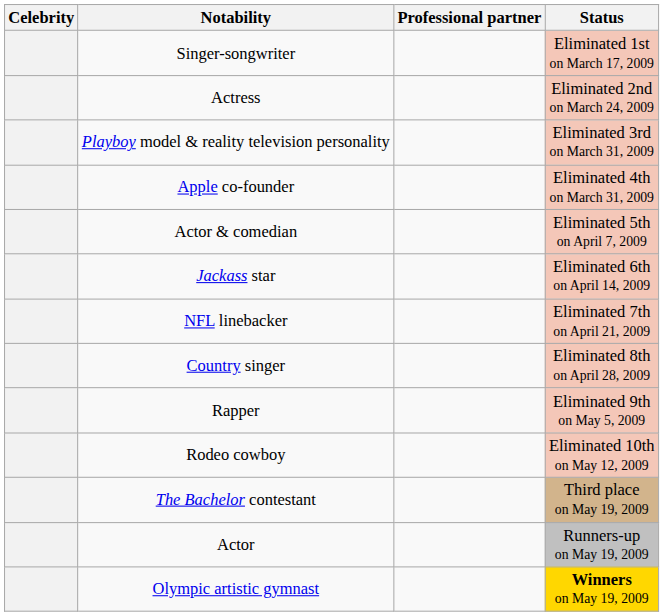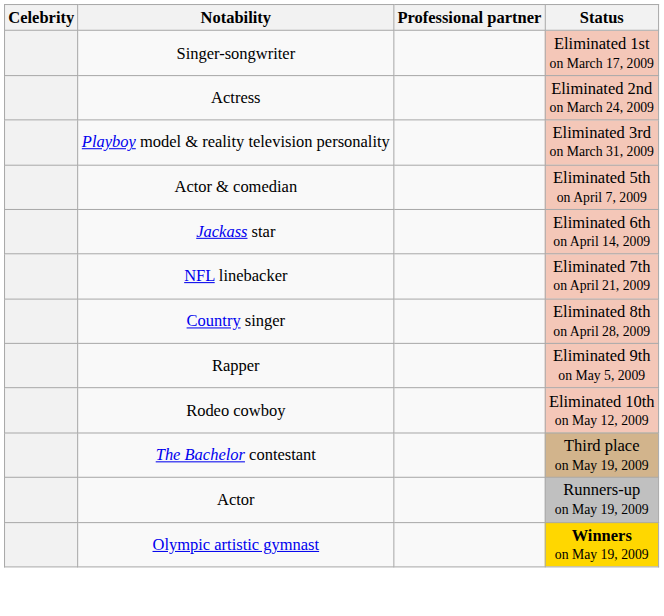 <table class="wikitable sortable" style="text-align:center;">
 <tr>
 <th scope="col">Celebrity</th>
 <th scope="col" class="unsortable">Notability</th>
 <th scope="col">Professional partner</th>
 <th scope="col">Status</th>
 </tr>
 <tr>
 <th scope="row"></th>
 <td>Singer-songwriter</td>
 <td></td>
 <td style="background:#f4c7b8;">Eliminated 1st<br><small>on March 17, 2009</small></td>
 </tr>
 <tr>
 <th scope="row"></th>
 <td>Actress</td>
 <td></td>
 <td style="background:#f4c7b8;">Eliminated 2nd<br><small>on March 24, 2009</small></td>
 </tr>
 <tr>
 <th scope="row"></th>
 <td><em><a href='#'>Playboy</a></em> model & reality television personality</td>
 <td></td>
 <td style="background:#f4c7b8;">Eliminated 3rd<br><small>on March 31, 2009</small></td>
-</tr>
-<tr>
-<th scope="row"></th>
-<td><a href='#'>Apple</a> co-founder</td>
-<td></td>
-<td style="background:#f4c7b8;">Eliminated 4th<br><small>on March 31, 2009</small></td>
 </tr>
 <tr>
 <th scope="row"></th>
 <td>Actor & comedian</td>
 <td></td>
 <td style="background:#f4c7b8;">Eliminated 5th<br><small>on April 7, 2009</small></td>
 </tr>
 <tr>
 <th scope="row"></th>
 <td><em><a href='#'>Jackass</a></em> star</td>
 <td></td>
 <td style="background:#f4c7b8;">Eliminated 6th<br><small>on April 14, 2009</small></td>
 </tr>
 <tr>
 <th scope="row"></th>
 <td><a href='#'>NFL</a> linebacker</td>
 <td></td>
 <td style="background:#f4c7b8;">Eliminated 7th<br><small>on April 21, 2009</small></td>
 </tr>
 <tr>
 <th scope="row"></th>
 <td><a href='#'>Country</a> singer</td>
 <td></td>
 <td style="background:#f4c7b8;">Eliminated 8th<br><small>on April 28, 2009</small></td>
 </tr>
 <tr>
 <th scope="row"></th>
 <td>Rapper</td>
 <td></td>
 <td style="background:#f4c7b8;">Eliminated 9th<br><small>on May 5, 2009</small></td>
 </tr>
 <tr>
 <th scope="row"></th>
 <td>Rodeo cowboy</td>
 <td></td>
 <td style="background:#f4c7b8;">Eliminated 10th<br><small>on May 12, 2009</small></td>
 </tr>
 <tr>
 <th scope="row"></th>
 <td><em><a href='#'>The Bachelor</a></em> contestant</td>
 <td></td>
 <td style="background:tan;">Third place<br><small>on May 19, 2009</small></td>
 </tr>
 <tr>
 <th scope="row"></th>
 <td>Actor</td>
 <td></td>
 <td style="background:silver;">Runners-up<br><small>on May 19, 2009</small></td>
 </tr>
 <tr>
 <th scope="row"></th>
 <td><a href='#'>Olympic artistic gymnast</a></td>
 <td></td>
 <td style="background:gold;"><strong>Winners</strong><br><small>on May 19, 2009</small></td>
 </tr>
 </table>
